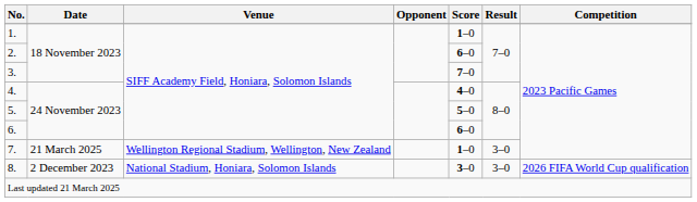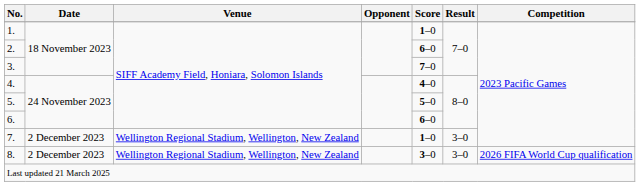 <table class="wikitable" style="font-size:85%;">
 <tr>
 <th>No.</th>
 <th>Date</th>
 <th>Venue</th>
 <th>Opponent</th>
 <th>Score</th>
 <th>Result</th>
 <th>Competition</th>
 </tr>
 <tr>
 </tr>
 <tr>
 <td>1.</td>
 <td rowspan=3>18 November 2023</td>
 <td rowspan=6><a href='#'>SIFF Academy Field</a>, <a href='#'>Honiara</a>, <a href='#'>Solomon Islands</a></td>
 <td rowspan=3></td>
 <td align=center><strong>1</strong>–0</td>
 <td rowspan=3; align=center>7–0</td>
 <td rowspan=7><a href='#'>2023 Pacific Games</a></td>
 </tr>
 <tr>
 <td>2.</td>
 <td align=center><strong>6</strong>–0</td>
 </tr>
 <tr>
 <td>3.</td>
 <td align=center><strong>7</strong>–0</td>
 </tr>
 <tr>
 <td>4.</td>
 <td rowspan=3>24 November 2023</td>
 <td rowspan=3></td>
 <td align=center><strong>4</strong>–0</td>
 <td rowspan=3; align=center>8–0</td>
 </tr>
 <tr>
 <td>5.</td>
 <td align=center><strong>5</strong>–0</td>
 </tr>
 <tr>
 <td>6.</td>
 <td align=center><strong>6</strong>–0</td>
 </tr>
 <tr>
 <td>7.</td>
-<td>21 March 2025</td>
+<td>2 December 2023</td>
 <td><a href='#'>Wellington Regional Stadium</a>, <a href='#'>Wellington</a>, <a href='#'>New Zealand</a></td>
 <td></td>
 <td align=center><strong>1</strong>–0</td>
 <td align=center>3–0</td>
 </tr>
 <tr>
 <td>8.</td>
 <td>2 December 2023</td>
-<td><a href='#'>National Stadium</a>, <a href='#'>Honiara</a>, <a href='#'>Solomon Islands</a></td>
+<td><a href='#'>Wellington Regional Stadium</a>, <a href='#'>Wellington</a>, <a href='#'>New Zealand</a></td>
 <td></td>
 <td align=center><strong>3</strong>–0</td>
 <td align=center>3–0</td>
 <td><a href='#'>2026 FIFA World Cup qualification</a></td>
 </tr>
 <tr>
 <td colspan="7"><small>Last updated 21 March 2025</small></td>
 </tr>
 </table>
